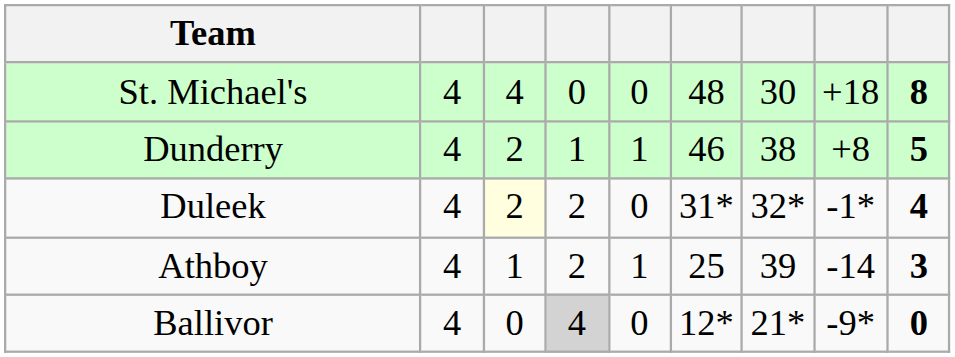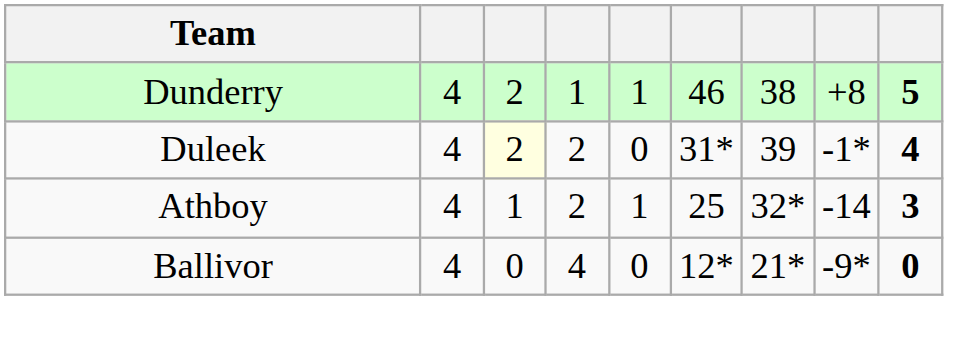 <table class="wikitable" style="text-align:center">
 <tr>
 <th width="175">Team</th>
 <th width="20"></th>
 <th width="20"></th>
 <th width="20"></th>
 <th width="20"></th>
 <th width="20"></th>
 <th width="20"></th>
 <th width="20"></th>
 <th width="20"></th>
-</tr>
-<tr style="background:#cfc;">
-<td>St. Michael's</td>
-<td>4</td>
-<td>4</td>
-<td>0</td>
-<td>0</td>
-<td>48</td>
-<td>30</td>
-<td>+18</td>
-<td><strong>8</strong></td>
 </tr>
 <tr style="background:#cfc;">
 <td>Dunderry</td>
 <td>4</td>
 <td>2</td>
 <td>1</td>
 <td>1</td>
 <td>46</td>
 <td>38</td>
 <td>+8</td>
 <td><strong>5</strong></td>
 </tr>
 <tr>
 <td>Duleek</td>
 <td>4</td>
 <td style="background: lightyellow;">2</td>
 <td>2</td>
 <td>0</td>
 <td>31*</td>
-<td>32*</td>
+<td>39</td>
 <td>-1*</td>
 <td><strong>4</strong></td>
 </tr>
 <tr>
 <td>Athboy</td>
 <td>4</td>
 <td>1</td>
 <td>2</td>
 <td>1</td>
 <td>25</td>
-<td>39</td>
+<td>32*</td>
 <td>-14</td>
 <td><strong>3</strong></td>
 </tr>
 <tr>
 <td>Ballivor</td>
 <td>4</td>
 <td>0</td>
-<td style="background: lightgrey;">4</td>
+<td>4</td>
 <td>0</td>
 <td>12*</td>
 <td>21*</td>
 <td>-9*</td>
 <td><strong>0</strong></td>
 </tr>
 </table>
